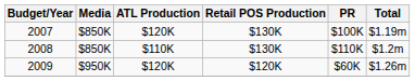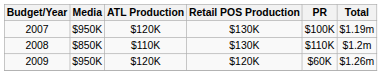 <table class="wikitable" style="text-align: center">
 <tr>
 <th>Budget/Year</th>
 <th>Media</th>
 <th>ATL Production</th>
 <th>Retail POS Production</th>
 <th>PR</th>
 <th>Total</th>
 </tr>
 <tr>
 <td>2007</td>
-<td>$850K</td>
+<td>$950K</td>
 <td>$120K</td>
 <td>$130K</td>
 <td>$100K</td>
 <td>$1.19m</td>
 </tr>
 <tr>
 <td>2008</td>
 <td>$850K</td>
 <td>$110K</td>
 <td>$130K</td>
 <td>$110K</td>
 <td>$1.2m</td>
 </tr>
 <tr>
 <td>2009</td>
 <td>$950K</td>
 <td>$120K</td>
 <td>$120K</td>
 <td>$60K</td>
 <td>$1.26m</td>
 </tr>
 <tr>
 </tr>
 </table>
